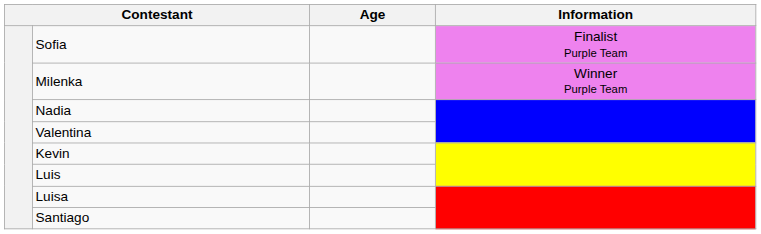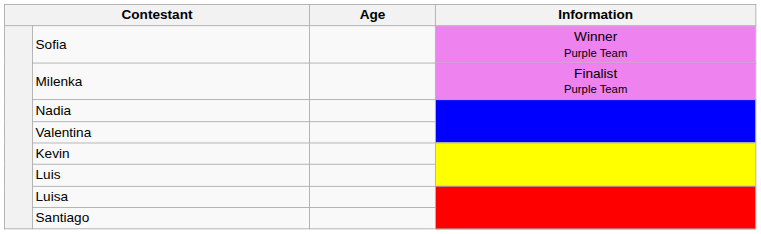 <table class="wikitable" style="width:70%;">
 <tr>
 <th colspan="2">Contestant</th>
 <th>Age</th>
 <th>Information</th>
 </tr>
 <tr>
 <th rowspan="16"></th>
 <td> Sofia</td>
 <td></td>
-<td style="background:violet" align="center">Finalist<br><small>Purple Team</small></td>
+<td style="background:violet" align="center">Winner<br><small>Purple Team</small></td>
 </tr>
 <tr>
 <td> Milenka</td>
 <td></td>
-<td style="background:violet" align="center">Winner<br><small>Purple Team</small></td>
+<td style="background:violet" align="center">Finalist<br><small>Purple Team</small></td>
 </tr>
 <tr>
 <td> Nadia</td>
 <td></td>
 <td rowspan="2;" style="background:blue;"></td>
 </tr>
 <tr>
 <td> Valentina</td>
 <td></td>
 </tr>
 <tr>
 <td> Kevin</td>
 <td></td>
 <td rowspan="2;" style="background:yellow;"></td>
 </tr>
 <tr>
 <td> Luis</td>
 <td></td>
 </tr>
 <tr>
 <td> Luisa</td>
 <td></td>
 <td rowspan="2;" style="background:red;"></td>
 </tr>
 <tr>
 <td> Santiago</td>
 <td></td>
 </tr>
 </table>
